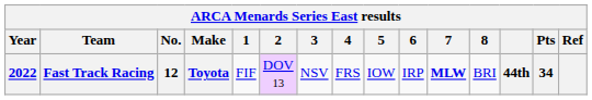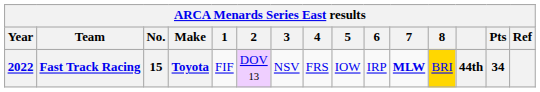 <table class="wikitable" style="text-align:center; font-size:75%">
 <tr>
 <th colspan=15><a href='#'>ARCA Menards Series East</a> results</th>
 </tr>
 <tr>
 <th>Year</th>
 <th>Team</th>
 <th>No.</th>
 <th>Make</th>
 <th>1</th>
 <th>2</th>
 <th>3</th>
 <th>4</th>
 <th>5</th>
 <th>6</th>
 <th>7</th>
 <th>8</th>
 <th></th>
 <th>Pts</th>
 <th>Ref</th>
 </tr>
 <tr>
 <th><a href='#'>2022</a></th>
 <th><a href='#'>Fast Track Racing</a></th>
-<th>12</th>
+<th>15</th>
 <th><a href='#'>Toyota</a></th>
 <td><a href='#'>FIF</a></td>
 <td style="background:#EFCFFF;"><a href='#'>DOV</a><br><small>13</small></td>
 <td><a href='#'>NSV</a></td>
 <td><a href='#'>FRS</a></td>
 <td><a href='#'>IOW</a></td>
 <td><a href='#'>IRP</a></td>
 <td><strong><a href='#'>MLW</a></strong></td>
-<td><a href='#'>BRI</a></td>
+<td style="background: gold;"><a href='#'>BRI</a></td>
 <th>44th</th>
 <th>34</th>
 <th></th>
 </tr>
 </table>
